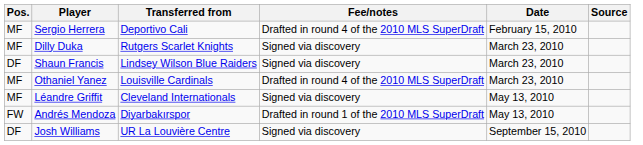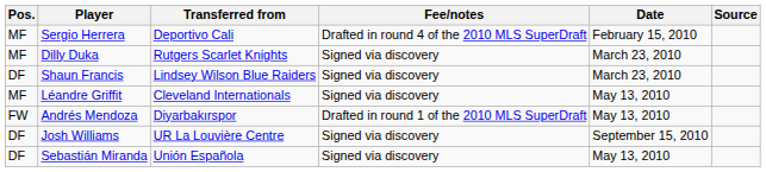 <table class="wikitable sortable" style="text-align: left">
 <tr>
 <th><strong>Pos.</strong></th>
 <th><strong>Player</strong></th>
 <th><strong>Transferred from</strong></th>
 <th><strong>Fee/notes</strong></th>
 <th><strong>Date</strong></th>
 <th><strong>Source</strong></th>
 </tr>
 <tr>
 <td>MF</td>
 <td> <a href='#'>Sergio Herrera</a></td>
 <td> <a href='#'>Deportivo Cali</a></td>
 <td>Drafted in round 4 of the <a href='#'>2010 MLS SuperDraft</a></td>
 <td>February 15, 2010</td>
 <td align=center></td>
 </tr>
 <tr>
 <td>MF</td>
 <td> <a href='#'>Dilly Duka</a></td>
 <td> <a href='#'>Rutgers Scarlet Knights</a></td>
 <td>Signed via discovery</td>
 <td>March 23, 2010</td>
 <td align=center></td>
 </tr>
 <tr>
 <td>DF</td>
 <td> <a href='#'>Shaun Francis</a></td>
 <td> <a href='#'>Lindsey Wilson Blue Raiders</a></td>
 <td>Signed via discovery</td>
 <td>March 23, 2010</td>
 <td align=center></td>
 </tr>
 <tr>
 <td>MF</td>
-<td> <a href='#'>Othaniel Yanez</a></td>
-<td> <a href='#'>Louisville Cardinals</a></td>
-<td>Drafted in round 4 of the <a href='#'>2010 MLS SuperDraft</a></td>
-<td>March 23, 2010</td>
-<td align=center></td>
-</tr>
-<tr>
-<td>MF</td>
 <td> <a href='#'>Léandre Griffit</a></td>
 <td> <a href='#'>Cleveland Internationals</a></td>
 <td>Signed via discovery</td>
 <td>May 13, 2010</td>
 <td align=center></td>
 </tr>
 <tr>
 <td>FW</td>
 <td> <a href='#'>Andrés Mendoza</a></td>
 <td> <a href='#'>Diyarbakırspor</a></td>
 <td>Drafted in round 1 of the <a href='#'>2010 MLS SuperDraft</a></td>
 <td>May 13, 2010</td>
 <td align=center></td>
 </tr>
 <tr>
 <td>DF</td>
 <td> <a href='#'>Josh Williams</a></td>
 <td> <a href='#'>UR La Louvière Centre</a></td>
 <td>Signed via discovery</td>
 <td>September 15, 2010</td>
 <td align=center></td>
 </tr>
+<tr>
+<td>DF</td>
+<td> <a href='#'>Sebastián Miranda</a></td>
+<td> <a href='#'>Unión Española</a></td>
+<td>Signed via discovery</td>
+<td>May 13, 2010</td>
+<td align=center></td>
+</tr>
 </table>
